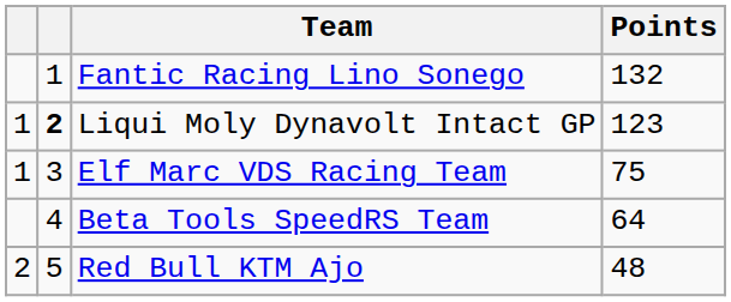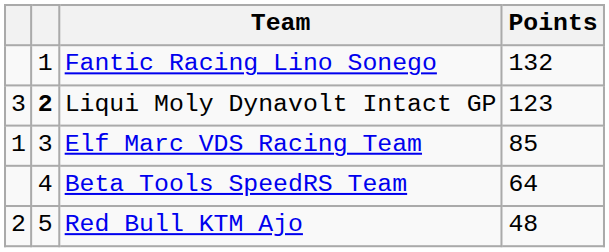 <table class="wikitable" style="font-size: 95%;">
 <tr>
 <th></th>
 <th></th>
 <th>Team</th>
 <th>Points</th>
 </tr>
 <tr>
 <td></td>
 <td align=center>1</td>
 <td> <a href='#'>Fantic Racing Lino Sonego</a></td>
 <td align=left>132</td>
 </tr>
 <tr>
-<td> 1</td>
+<td> 3</td>
 <td align=center><strong>2</strong></td>
 <td> Liqui Moly Dynavolt Intact GP</td>
 <td align=left>123</td>
 </tr>
 <tr>
 <td> 1</td>
 <td align=center>3</td>
 <td> <a href='#'>Elf Marc VDS Racing Team</a></td>
-<td align=left>75</td>
+<td align=left>85</td>
 </tr>
 <tr>
 <td></td>
 <td align=center>4</td>
 <td> <a href='#'>Beta Tools SpeedRS Team</a></td>
 <td align=left>64</td>
 </tr>
 <tr>
 <td> 2</td>
 <td align=center>5</td>
 <td> <a href='#'>Red Bull KTM Ajo</a></td>
 <td align=left>48</td>
 </tr>
 </table>
